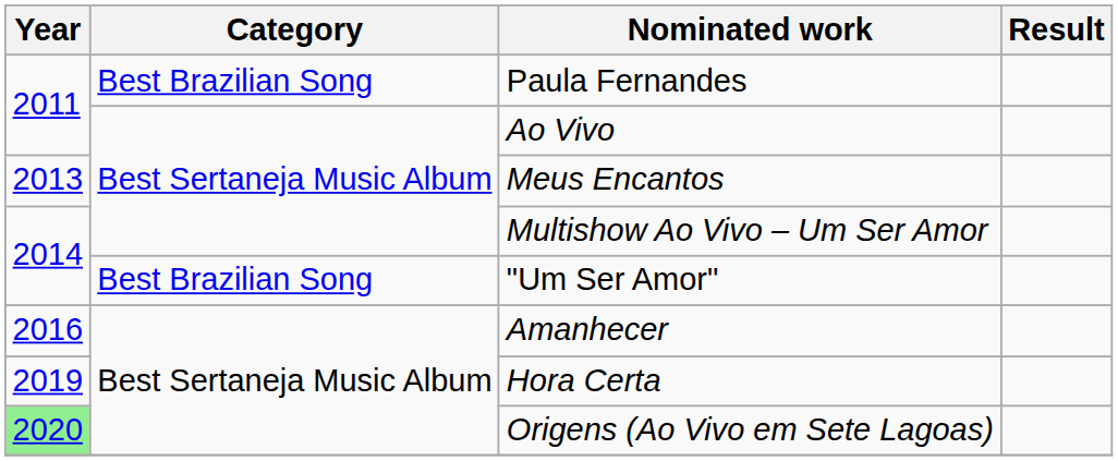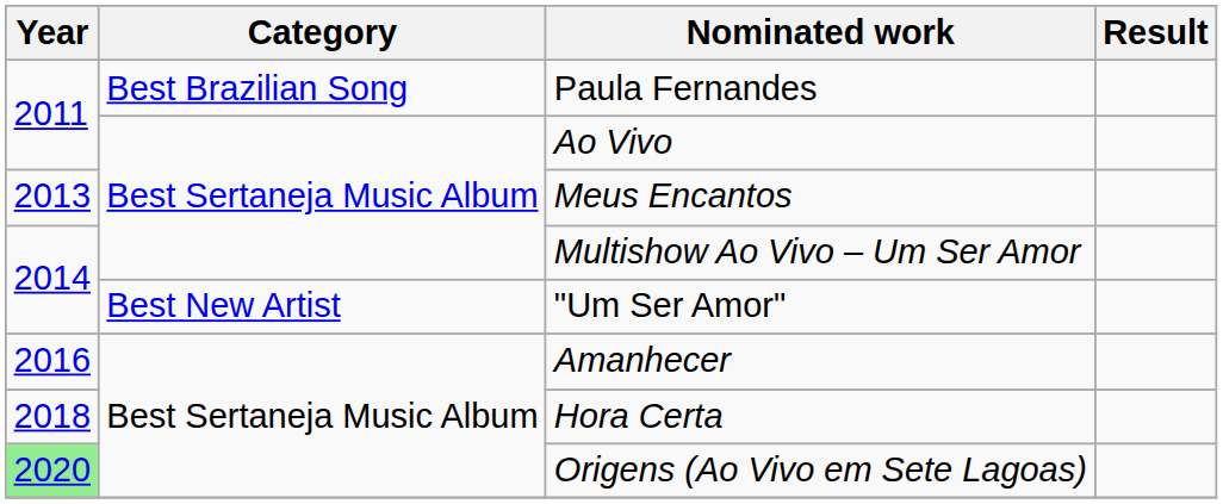 <table class="wikitable">
 <tr>
 <th>Year</th>
 <th>Category</th>
 <th>Nominated work</th>
 <th>Result</th>
 </tr>
 <tr>
 <td rowspan="2"><a href='#'>2011</a></td>
 <td><a href='#'>Best Brazilian Song</a></td>
 <td>Paula Fernandes</td>
 <td></td>
 </tr>
 <tr>
 <td rowspan="3"><a href='#'>Best Sertaneja Music Album</a></td>
 <td><em>Ao Vivo</em></td>
 <td></td>
 </tr>
 <tr>
 <td><a href='#'>2013</a></td>
 <td><em>Meus Encantos</em></td>
 <td></td>
 </tr>
 <tr>
 <td rowspan="2"><a href='#'>2014</a></td>
 <td><em>Multishow Ao Vivo – Um Ser Amor</em></td>
 <td></td>
 </tr>
 <tr>
-<td><a href='#'>Best Brazilian Song</a></td>
+<td><a href='#'>Best New Artist</a></td>
 <td>"Um Ser Amor"</td>
 <td></td>
 </tr>
 <tr>
 <td><a href='#'>2016</a></td>
 <td rowspan="3">Best Sertaneja Music Album</td>
 <td><em>Amanhecer</em></td>
 <td></td>
 </tr>
 <tr>
-<td rowspan="1"><a href='#'>2019</a></td>
+<td rowspan="1"><a href='#'>2018</a></td>
 <td><em>Hora Certa</em></td>
 <td></td>
 </tr>
 <tr>
 <td style="background: lightgreen;"><a href='#'>2020</a></td>
 <td><em>Origens (Ao Vivo em Sete Lagoas)</em></td>
 <td></td>
 </tr>
 <tr>
 </tr>
 </table>
